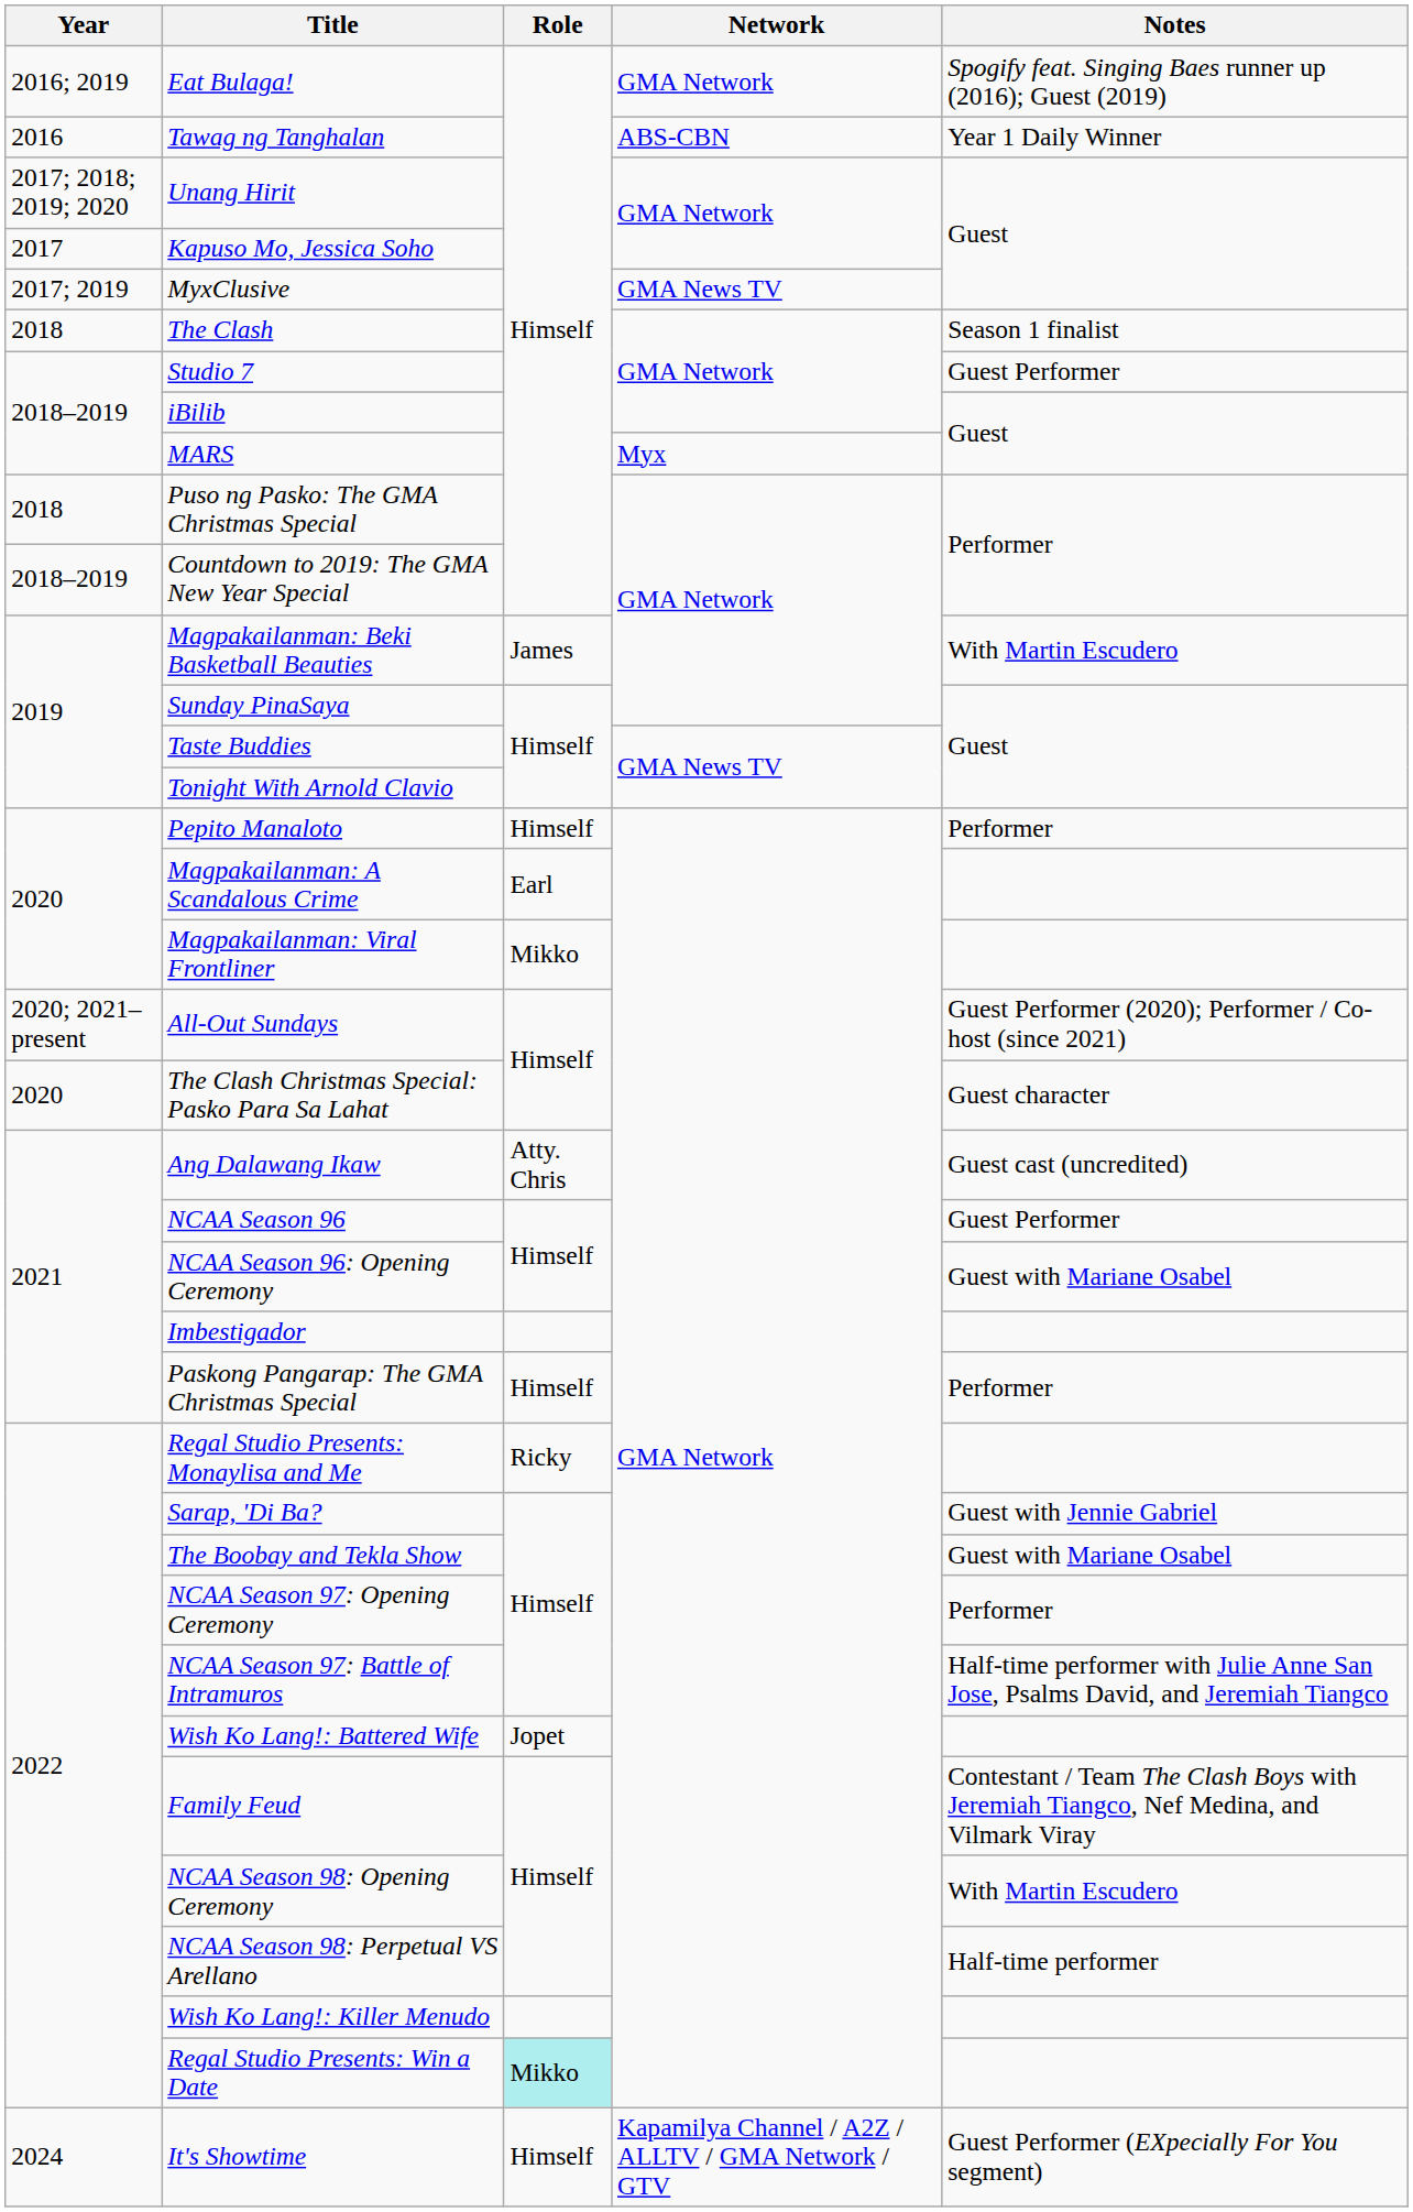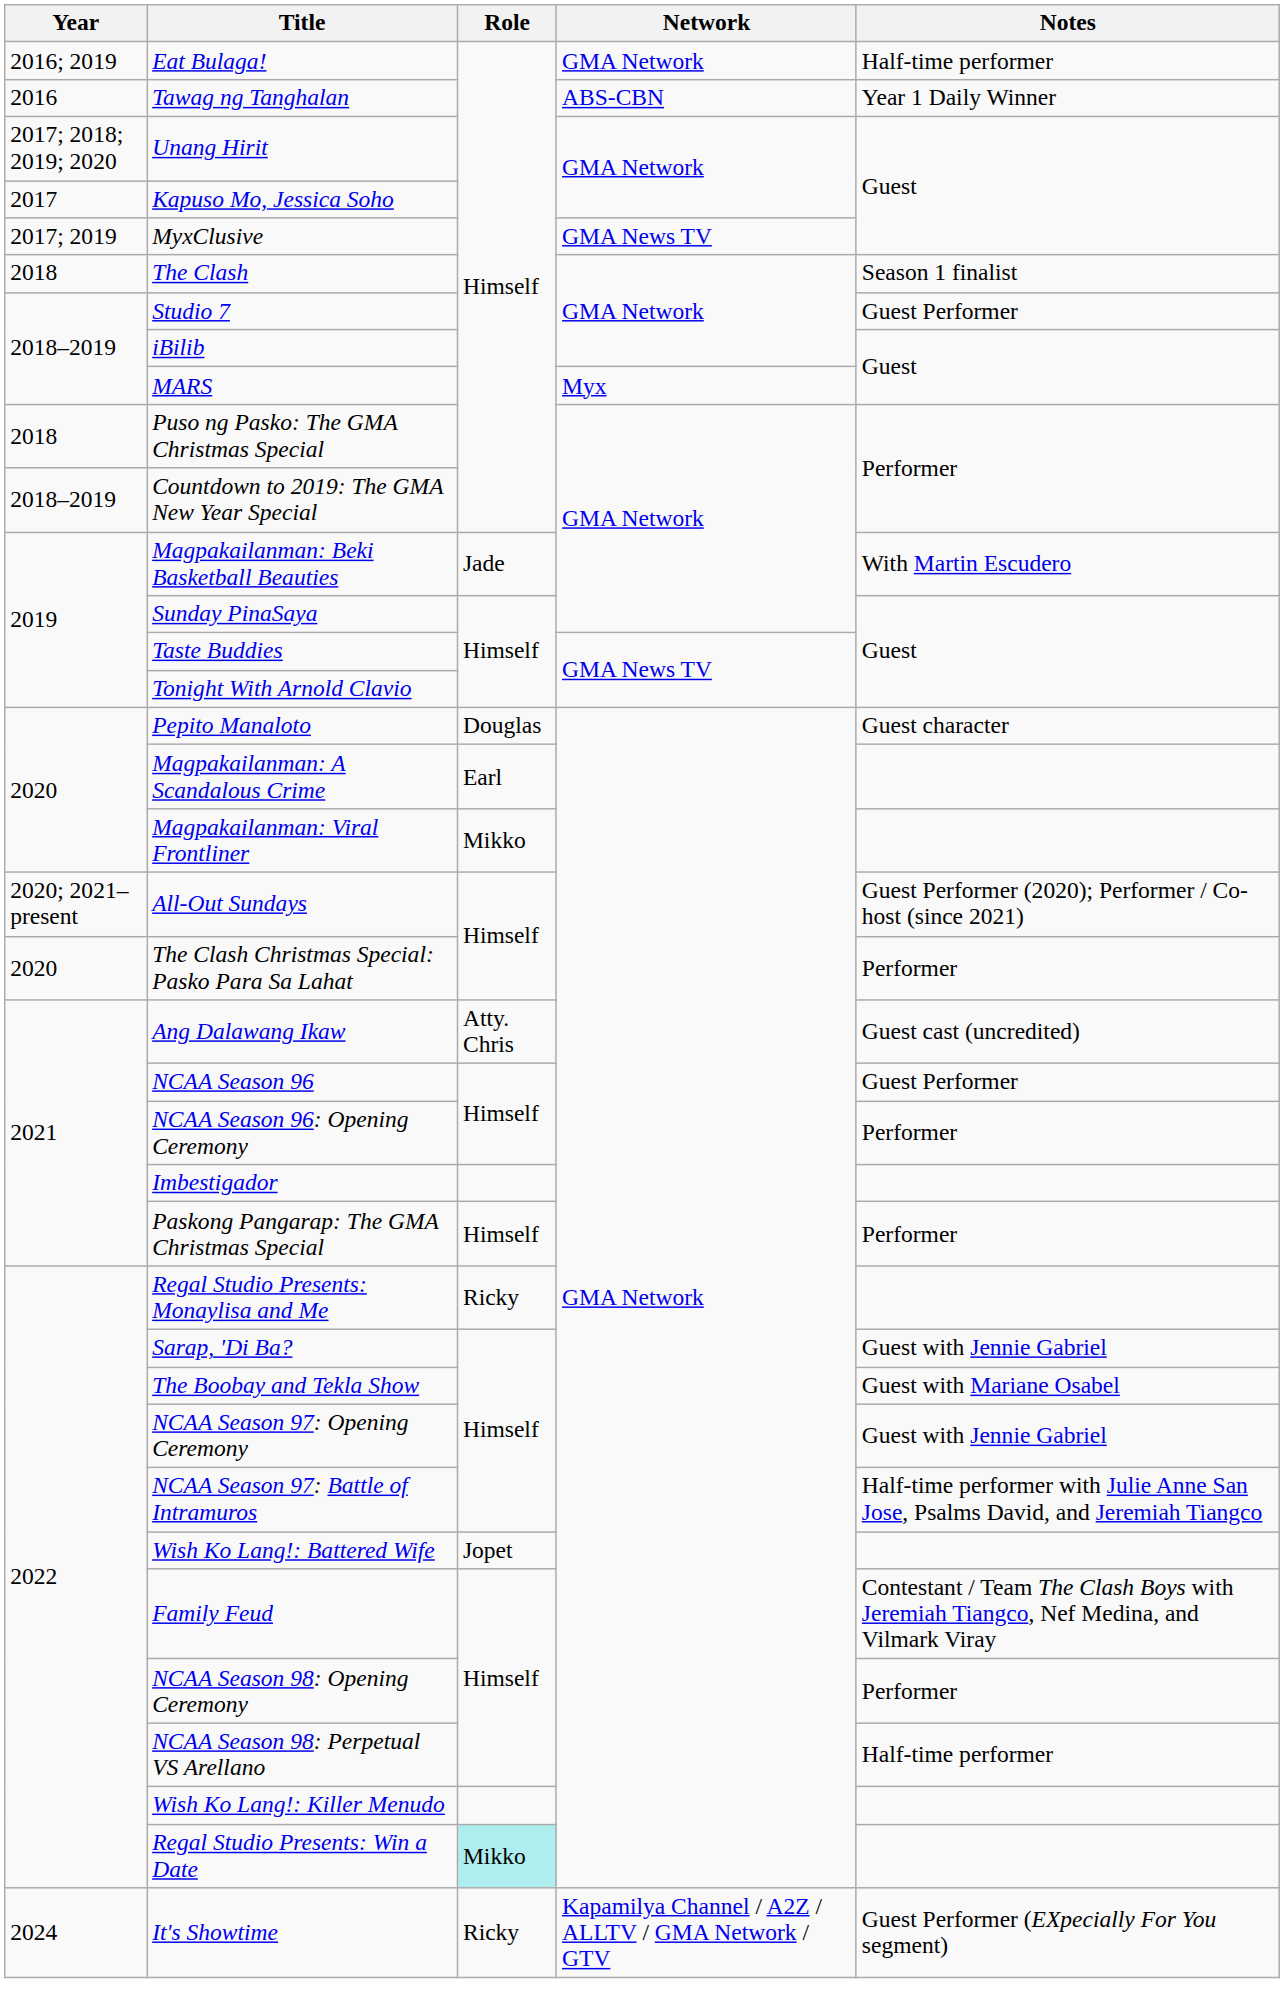 <table class="wikitable">
 <tr>
 <th>Year</th>
 <th>Title</th>
 <th>Role</th>
 <th>Network</th>
 <th>Notes</th>
 </tr>
 <tr>
 <td>2016; 2019</td>
 <td><em><a href='#'>Eat Bulaga!</a></em></td>
 <td rowspan="11">Himself</td>
 <td><a href='#'>GMA Network</a></td>
-<td><em>Spogify feat. Singing Baes</em> runner up (2016); Guest (2019)</td>
+<td>Half-time performer</td>
 </tr>
 <tr>
 <td>2016</td>
 <td><em><a href='#'>Tawag ng Tanghalan</a></em></td>
 <td><a href='#'>ABS-CBN</a></td>
 <td>Year 1 Daily Winner</td>
 </tr>
 <tr>
 <td>2017; 2018; 2019; 2020</td>
 <td><em><a href='#'>Unang Hirit</a></em></td>
 <td rowspan="2"><a href='#'>GMA Network</a></td>
 <td rowspan="3">Guest</td>
 </tr>
 <tr>
 <td>2017</td>
 <td><em><a href='#'>Kapuso Mo, Jessica Soho</a></em></td>
 </tr>
 <tr>
 <td>2017; 2019</td>
 <td><em>MyxClusive</em></td>
 <td><a href='#'>GMA News TV</a></td>
 </tr>
 <tr>
 <td>2018</td>
 <td><em><a href='#'>The Clash</a></em></td>
 <td rowspan="3"><a href='#'>GMA Network</a></td>
 <td>Season 1 finalist</td>
 </tr>
 <tr>
 <td rowspan="3">2018–2019</td>
 <td><em><a href='#'>Studio 7</a></em></td>
 <td>Guest Performer</td>
 </tr>
 <tr>
 <td><em><a href='#'>iBilib</a></em></td>
 <td rowspan="2">Guest</td>
 </tr>
 <tr>
 <td><em><a href='#'>MARS</a></em></td>
 <td><a href='#'>Myx</a></td>
 </tr>
 <tr>
 <td>2018</td>
 <td><em>Puso ng Pasko: The GMA Christmas Special</em></td>
 <td rowspan="4"><a href='#'>GMA Network</a></td>
 <td rowspan="2">Performer</td>
 </tr>
 <tr>
 <td>2018–2019</td>
 <td><em>Countdown to 2019: The GMA New Year Special</em></td>
 </tr>
 <tr>
 <td rowspan="4">2019</td>
 <td><em><a href='#'>Magpakailanman: Beki Basketball Beauties</a></em></td>
-<td>James</td>
+<td>Jade</td>
 <td>With <a href='#'>Martin Escudero</a></td>
 </tr>
 <tr>
 <td><em><a href='#'>Sunday PinaSaya</a></em></td>
 <td rowspan="3">Himself</td>
 <td rowspan="3">Guest</td>
 </tr>
 <tr>
 <td><em><a href='#'>Taste Buddies</a></em></td>
 <td rowspan="2"><a href='#'>GMA News TV</a></td>
 </tr>
 <tr>
 <td><em><a href='#'>Tonight With Arnold Clavio</a></em></td>
 </tr>
 <tr>
 <td rowspan="3">2020</td>
 <td><em><a href='#'>Pepito Manaloto</a></em></td>
-<td>Himself</td>
+<td>Douglas</td>
 <td rowspan="21"><a href='#'>GMA Network</a></td>
-<td>Performer</td>
+<td>Guest character</td>
 </tr>
 <tr>
 <td><em><a href='#'>Magpakailanman: A Scandalous Crime</a></em></td>
 <td>Earl</td>
 <td></td>
 </tr>
 <tr>
 <td><em><a href='#'>Magpakailanman: Viral Frontliner</a></em></td>
 <td>Mikko</td>
 <td></td>
 </tr>
 <tr>
 <td>2020; 2021–present</td>
 <td><em><a href='#'>All-Out Sundays</a></em></td>
 <td rowspan="2">Himself</td>
 <td>Guest Performer (2020); Performer / Co-host (since 2021)</td>
 </tr>
 <tr>
 <td>2020</td>
 <td><em>The Clash Christmas Special: Pasko Para Sa Lahat</em></td>
-<td>Guest character</td>
+<td>Performer</td>
 </tr>
 <tr>
 <td rowspan="5">2021</td>
 <td><em><a href='#'>Ang Dalawang Ikaw</a></em></td>
 <td>Atty. Chris</td>
 <td>Guest cast (uncredited)</td>
 </tr>
 <tr>
 <td><em><a href='#'>NCAA Season 96</a></em></td>
 <td rowspan="2">Himself</td>
 <td>Guest Performer</td>
 </tr>
 <tr>
 <td><em><a href='#'>NCAA Season 96</a>: Opening Ceremony</em></td>
-<td>Guest with <a href='#'>Mariane Osabel</a></td>
+<td>Performer</td>
 </tr>
 <tr>
 <td><em><a href='#'>Imbestigador</a></em></td>
 <td></td>
 <td></td>
 </tr>
 <tr>
 <td><em>Paskong Pangarap: The GMA Christmas Special</em></td>
 <td>Himself</td>
 <td>Performer</td>
 </tr>
 <tr>
 <td rowspan="11">2022</td>
 <td><em><a href='#'>Regal Studio Presents: Monaylisa and Me</a></em></td>
 <td>Ricky</td>
 <td></td>
 </tr>
 <tr>
 <td><em><a href='#'>Sarap, 'Di Ba?</a></em></td>
 <td rowspan="4">Himself</td>
 <td>Guest with <a href='#'>Jennie Gabriel</a></td>
 </tr>
 <tr>
 <td><em><a href='#'>The Boobay and Tekla Show</a></em></td>
 <td>Guest with <a href='#'>Mariane Osabel</a></td>
 </tr>
 <tr>
 <td><em><a href='#'>NCAA Season 97</a>: Opening Ceremony</em></td>
-<td>Performer</td>
+<td>Guest with <a href='#'>Jennie Gabriel</a></td>
 </tr>
 <tr>
 <td><em><a href='#'>NCAA Season 97</a>: <a href='#'>Battle of Intramuros</a></em></td>
 <td>Half-time performer with <a href='#'>Julie Anne San Jose</a>, Psalms David, and <a href='#'>Jeremiah Tiangco</a></td>
 </tr>
 <tr>
 <td><em><a href='#'>Wish Ko Lang!: Battered Wife</a></em></td>
 <td>Jopet</td>
 <td></td>
 </tr>
 <tr>
 <td><em><a href='#'>Family Feud</a></em></td>
 <td rowspan="3">Himself</td>
 <td>Contestant / Team <em>The Clash Boys</em> with <a href='#'>Jeremiah Tiangco</a>, Nef Medina, and Vilmark Viray</td>
 </tr>
 <tr>
 <td><em><a href='#'>NCAA Season 98</a>: Opening Ceremony</em></td>
-<td>With <a href='#'>Martin Escudero</a></td>
+<td>Performer</td>
 </tr>
 <tr>
 <td><em><a href='#'>NCAA Season 98</a>: Perpetual VS Arellano</em></td>
 <td>Half-time performer</td>
 </tr>
 <tr>
 <td><em><a href='#'>Wish Ko Lang!: Killer Menudo</a></em></td>
 <td></td>
 <td></td>
 </tr>
 <tr>
 <td><em><a href='#'>Regal Studio Presents: Win a Date</a></em></td>
 <td style="background: paleturquoise;">Mikko</td>
 <td></td>
 </tr>
 <tr>
 <td>2024</td>
 <td><em><a href='#'>It's Showtime</a></em></td>
-<td>Himself</td>
+<td>Ricky</td>
 <td><a href='#'>Kapamilya Channel</a> / <a href='#'>A2Z</a> / <a href='#'>ALLTV</a> / <a href='#'>GMA Network</a> / <a href='#'>GTV</a></td>
 <td>Guest Performer (<em>EXpecially For You</em> segment)</td>
 </tr>
 </table>
